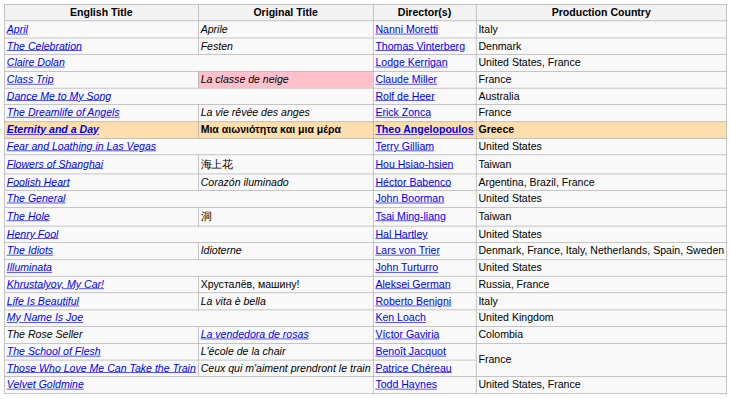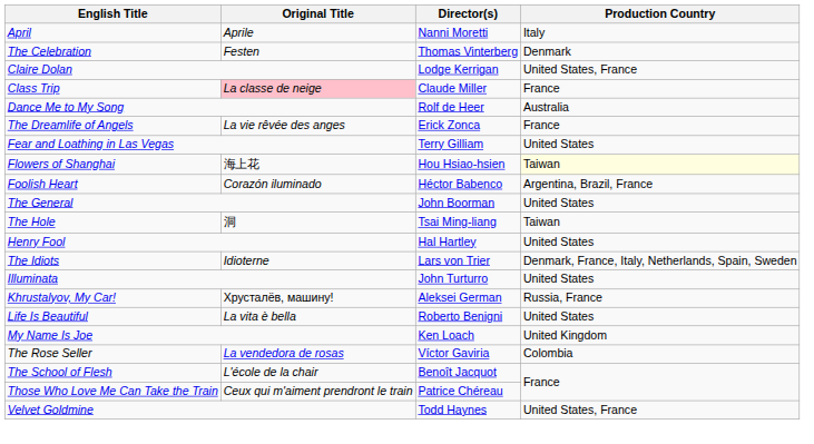 <table class="wikitable">
 <tr>
 <th>English Title</th>
 <th>Original Title</th>
 <th>Director(s)</th>
 <th>Production Country</th>
 </tr>
 <tr>
 <td><em><a href='#'>April</a></em></td>
 <td><em>Aprile</em></td>
 <td><a href='#'>Nanni Moretti</a></td>
 <td>Italy</td>
 </tr>
 <tr>
 <td><em><a href='#'>The Celebration</a></em></td>
 <td><em>Festen</em></td>
 <td><a href='#'>Thomas Vinterberg</a></td>
 <td>Denmark</td>
 </tr>
 <tr>
 <td colspan="2"><em><a href='#'>Claire Dolan</a></em></td>
 <td><a href='#'>Lodge Kerrigan</a></td>
 <td>United States, France</td>
 </tr>
 <tr>
 <td><em><a href='#'>Class Trip</a></em></td>
 <td style="background: pink;"><em>La classe de neige</em></td>
 <td><a href='#'>Claude Miller</a></td>
 <td>France</td>
 </tr>
 <tr>
 <td colspan="2"><em><a href='#'>Dance Me to My Song</a></em></td>
 <td><a href='#'>Rolf de Heer</a></td>
 <td>Australia</td>
 </tr>
 <tr>
 <td><em><a href='#'>The Dreamlife of Angels</a></em></td>
 <td><em>La vie rêvée des anges</em></td>
 <td><a href='#'>Erick Zonca</a></td>
 <td>France</td>
 </tr>
-<tr style="background:#FFDEAD;">
-<td><strong><em><a href='#'>Eternity and a Day</a></em></strong></td>
-<td><strong>Μια αιωνιότητα και μια μέρα</strong></td>
-<td><strong><a href='#'>Theo Angelopoulos</a></strong></td>
-<td><strong>Greece</strong></td>
-</tr>
 <tr>
 <td colspan="2"><em><a href='#'>Fear and Loathing in Las Vegas</a></em></td>
 <td><a href='#'>Terry Gilliam</a></td>
 <td>United States</td>
 </tr>
 <tr>
 <td><em><a href='#'>Flowers of Shanghai</a></em></td>
 <td>海上花</td>
 <td><a href='#'>Hou Hsiao-hsien</a></td>
-<td>Taiwan</td>
+<td style="background: lightyellow;">Taiwan</td>
 </tr>
 <tr>
 <td><a href='#'><em>Foolish Heart</em></a></td>
 <td><em>Corazón iluminado</em></td>
 <td><a href='#'>Héctor Babenco</a></td>
 <td>Argentina, Brazil, France</td>
 </tr>
 <tr>
 <td colspan="2"><em><a href='#'>The General</a></em></td>
 <td><a href='#'>John Boorman</a></td>
 <td>United States</td>
 </tr>
 <tr>
 <td><em><a href='#'>The Hole</a></em></td>
 <td>洞</td>
 <td><a href='#'>Tsai Ming-liang</a></td>
 <td>Taiwan</td>
 </tr>
 <tr>
 <td colspan="2"><em><a href='#'>Henry Fool</a></em></td>
 <td><a href='#'>Hal Hartley</a></td>
 <td>United States</td>
 </tr>
 <tr>
 <td><em><a href='#'>The Idiots</a></em></td>
 <td><em>Idioterne</em></td>
 <td><a href='#'>Lars von Trier</a></td>
 <td>Denmark, France, Italy, Netherlands, Spain, Sweden</td>
 </tr>
 <tr>
 <td colspan="2"><em><a href='#'>Illuminata</a></em></td>
 <td><a href='#'>John Turturro</a></td>
 <td>United States</td>
 </tr>
 <tr>
 <td><em><a href='#'>Khrustalyov, My Car!</a></em></td>
 <td>Хрусталёв, машину!</td>
 <td><a href='#'>Aleksei German</a></td>
 <td>Russia, France</td>
 </tr>
 <tr>
 <td><em><a href='#'>Life Is Beautiful</a></em></td>
 <td><em>La vita è bella</em></td>
 <td><a href='#'>Roberto Benigni</a></td>
-<td>Italy</td>
+<td>United States</td>
 </tr>
 <tr>
 <td colspan="2"><em><a href='#'>My Name Is Joe</a></em></td>
 <td><a href='#'>Ken Loach</a></td>
 <td>United Kingdom</td>
 </tr>
 <tr>
 <td><em>The Rose Seller</em></td>
 <td><em><a href='#'>La vendedora de rosas</a></em></td>
 <td><a href='#'>Víctor Gaviria</a></td>
 <td>Colombia</td>
 </tr>
 <tr>
 <td><em><a href='#'>The School of Flesh</a></em></td>
 <td><em>L'école de la chair</em></td>
 <td><a href='#'>Benoît Jacquot</a></td>
 <td rowspan="2">France</td>
 </tr>
 <tr>
 <td><em><a href='#'>Those Who Love Me Can Take the Train</a></em></td>
 <td><em>Ceux qui m'aiment prendront le train</em></td>
 <td><a href='#'>Patrice Chéreau</a></td>
 </tr>
 <tr>
 <td colspan="2"><em><a href='#'>Velvet Goldmine</a></em></td>
 <td><a href='#'>Todd Haynes</a></td>
 <td>United States, France</td>
 </tr>
 </table>
